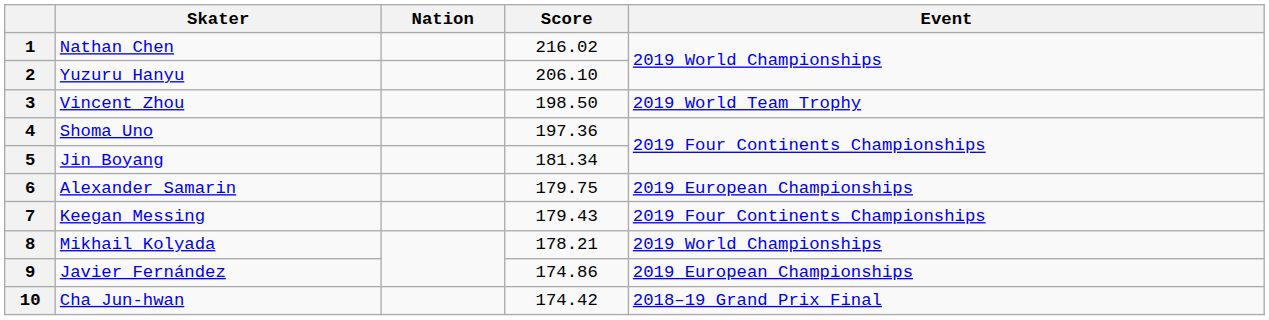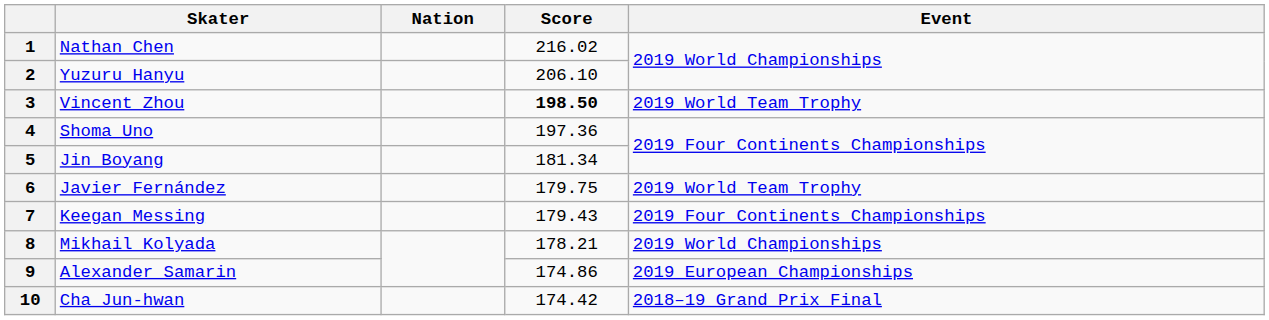 <table class="wikitable sortable" style="text-align:left; width:75%">
 <tr>
 <th scope="col"></th>
 <th scope="col">Skater</th>
 <th scope="col">Nation</th>
 <th scope="col">Score</th>
 <th scope="col">Event</th>
 </tr>
 <tr>
 <th scope="row">1</th>
 <td><a href='#'>Nathan Chen</a></td>
 <td></td>
 <td style="text-align:center;">216.02</td>
 <td rowspan="2"><a href='#'>2019 World Championships</a></td>
 </tr>
 <tr>
 <th scope="row">2</th>
 <td><a href='#'>Yuzuru Hanyu</a></td>
 <td></td>
 <td style="text-align:center;">206.10</td>
 </tr>
 <tr>
 <th scope="row">3</th>
 <td><a href='#'>Vincent Zhou</a></td>
 <td></td>
-<td style="text-align:center;">198.50</td>
+<td style="text-align:center;"><strong>198.50</strong></td>
 <td><a href='#'>2019 World Team Trophy</a></td>
 </tr>
 <tr>
 <th scope="row">4</th>
 <td><a href='#'>Shoma Uno</a></td>
 <td></td>
 <td style="text-align:center;">197.36</td>
 <td rowspan="2"><a href='#'>2019 Four Continents Championships</a></td>
 </tr>
 <tr>
 <th scope="row">5</th>
 <td><a href='#'>Jin Boyang</a></td>
 <td></td>
 <td style="text-align:center;">181.34</td>
 </tr>
 <tr>
 <th scope="row">6</th>
-<td><a href='#'>Alexander Samarin</a></td>
+<td><a href='#'>Javier Fernández</a></td>
 <td></td>
 <td style="text-align:center;">179.75</td>
-<td><a href='#'>2019 European Championships</a></td>
+<td><a href='#'>2019 World Team Trophy</a></td>
 </tr>
 <tr>
 <th scope="row">7</th>
 <td><a href='#'>Keegan Messing</a></td>
 <td></td>
 <td style="text-align:center;">179.43</td>
 <td><a href='#'>2019 Four Continents Championships</a></td>
 </tr>
 <tr>
 <th scope="row">8</th>
 <td><a href='#'>Mikhail Kolyada</a></td>
 <td rowspan="2"></td>
 <td style="text-align:center;">178.21</td>
 <td><a href='#'>2019 World Championships</a></td>
 </tr>
 <tr>
 <th scope="row">9</th>
-<td><a href='#'>Javier Fernández</a></td>
+<td><a href='#'>Alexander Samarin</a></td>
 <td style="text-align:center;">174.86</td>
 <td><a href='#'>2019 European Championships</a></td>
 </tr>
 <tr>
 <th scope="row">10</th>
 <td><a href='#'>Cha Jun-hwan</a></td>
 <td></td>
 <td style="text-align:center;">174.42</td>
 <td><a href='#'>2018–19 Grand Prix Final</a></td>
 </tr>
 </table>
